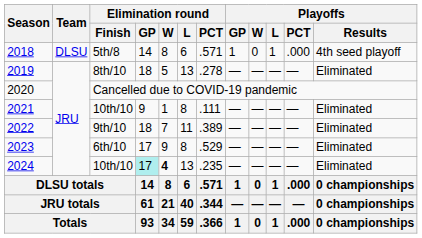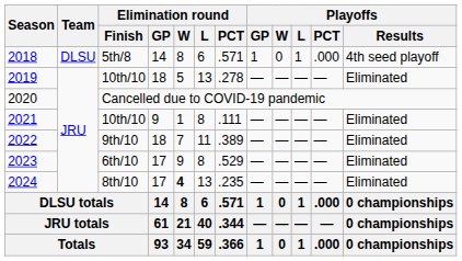 <table class="wikitable">
 <tr>
 <th rowspan="2">Season</th>
 <th rowspan="2">Team</th>
 <th colspan="5">Elimination round</th>
 <th colspan="5">Playoffs</th>
 </tr>
 <tr>
 <th>Finish</th>
 <th>GP</th>
 <th>W</th>
 <th>L</th>
 <th>PCT</th>
 <th>GP</th>
 <th>W</th>
 <th>L</th>
 <th>PCT</th>
 <th>Results</th>
 </tr>
 <tr>
 <td><a href='#'>2018</a></td>
 <td><a href='#'>DLSU</a></td>
 <td>5th/8</td>
 <td>14</td>
 <td>8</td>
 <td>6</td>
 <td>.571</td>
 <td>1</td>
 <td>0</td>
 <td>1</td>
 <td>.000</td>
 <td>4th seed playoff</td>
 </tr>
 <tr>
 <td><a href='#'>2019</a></td>
 <td rowspan="6"><a href='#'>JRU</a></td>
-<td>8th/10</td>
+<td>10th/10</td>
 <td>18</td>
 <td>5</td>
 <td>13</td>
 <td>.278</td>
 <td>—</td>
 <td>—</td>
 <td>—</td>
 <td>—</td>
 <td>Eliminated</td>
 </tr>
 <tr>
 <td>2020</td>
 <td colspan="10">Cancelled due to COVID-19 pandemic</td>
 </tr>
 <tr>
 <td><a href='#'>2021</a></td>
 <td>10th/10</td>
 <td>9</td>
 <td>1</td>
 <td>8</td>
 <td>.111</td>
 <td>—</td>
 <td>—</td>
 <td>—</td>
 <td>—</td>
 <td>Eliminated</td>
 </tr>
 <tr>
 <td><a href='#'>2022</a></td>
 <td>9th/10</td>
 <td>18</td>
 <td>7</td>
 <td>11</td>
 <td>.389</td>
 <td>—</td>
 <td>—</td>
 <td>—</td>
 <td>—</td>
 <td>Eliminated</td>
 </tr>
 <tr>
 <td><a href='#'>2023</a> </td>
 <td>6th/10</td>
 <td>17</td>
 <td>9</td>
 <td>8</td>
 <td>.529</td>
 <td>—</td>
 <td>—</td>
 <td>—</td>
 <td>—</td>
 <td>Eliminated</td>
 </tr>
 <tr>
 <td><a href='#'>2024</a> </td>
-<td>10th/10</td>
-<td style="background: paleturquoise;">17</td>
+<td>8th/10</td>
+<td>17</td>
 <td><strong>4</strong></td>
 <td>13</td>
 <td>.235</td>
 <td>—</td>
 <td>—</td>
 <td>—</td>
 <td>—</td>
 <td>Eliminated</td>
 </tr>
 <tr>
 <th colspan="3">DLSU totals</th>
 <th>14</th>
 <th>8</th>
 <th>6</th>
 <th>.571</th>
 <th>1</th>
 <th>0</th>
 <th>1</th>
 <th>.000</th>
 <th>0 championships</th>
 </tr>
 <tr>
 <th colspan="3">JRU totals</th>
 <th>61</th>
 <th>21</th>
 <th>40</th>
 <th>.344</th>
 <th>—</th>
 <th>—</th>
 <th>—</th>
 <th>—</th>
 <th>0 championships</th>
 </tr>
 <tr>
 <th colspan="3">Totals</th>
 <th>93</th>
 <th>34</th>
 <th>59</th>
 <th>.366</th>
 <th>1</th>
 <th>0</th>
 <th>1</th>
 <th>.000</th>
 <th>0 championships</th>
 </tr>
 </table>
